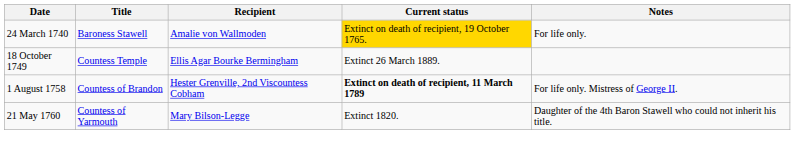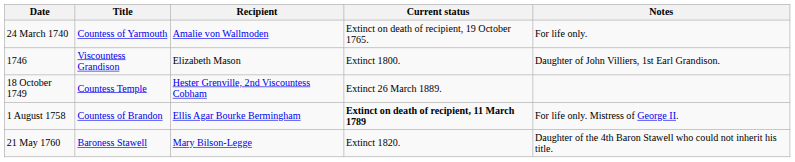 <table class="wikitable">
 <tr>
 <th>Date</th>
 <th>Title</th>
 <th>Recipient</th>
 <th>Current status</th>
 <th>Notes</th>
 </tr>
 <tr>
 <td>24 March 1740</td>
-<td> <a href='#'>Baroness Stawell</a></td>
+<td> <a href='#'>Countess of Yarmouth</a></td>
 <td><a href='#'>Amalie von Wallmoden</a></td>
-<td style="background: gold;">Extinct on death of recipient, 19 October 1765.</td>
+<td>Extinct on death of recipient, 19 October 1765.</td>
 <td>For life only.</td>
+</tr>
+<tr>
+<td>1746</td>
+<td> <a href='#'>Viscountess Grandison</a></td>
+<td>Elizabeth Mason</td>
+<td>Extinct 1800.</td>
+<td>Daughter of John Villiers, 1st Earl Grandison.</td>
 </tr>
 <tr>
 <td>18 October 1749</td>
 <td> <a href='#'>Countess Temple</a></td>
-<td><a href='#'>Ellis Agar Bourke Bermingham</a></td>
+<td><a href='#'>Hester Grenville, 2nd Viscountess Cobham</a></td>
 <td>Extinct 26 March 1889.</td>
 <td></td>
 </tr>
 <tr>
 <td>1 August 1758</td>
 <td> <a href='#'>Countess of Brandon</a></td>
-<td><a href='#'>Hester Grenville, 2nd Viscountess Cobham</a></td>
+<td><a href='#'>Ellis Agar Bourke Bermingham</a></td>
 <td><strong>Extinct on death of recipient, 11 March 1789</strong></td>
 <td>For life only. Mistress of <a href='#'>George II</a>.</td>
 </tr>
 <tr>
 <td>21 May 1760</td>
-<td> <a href='#'>Countess of Yarmouth</a></td>
+<td> <a href='#'>Baroness Stawell</a></td>
 <td><a href='#'>Mary Bilson-Legge</a></td>
 <td>Extinct 1820.</td>
 <td>Daughter of the 4th Baron Stawell who could not inherit his title.</td>
 </tr>
 </table>
